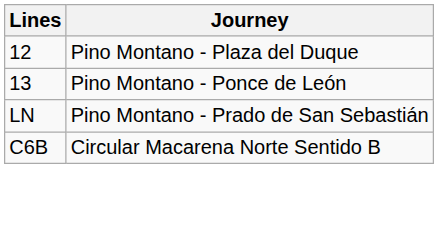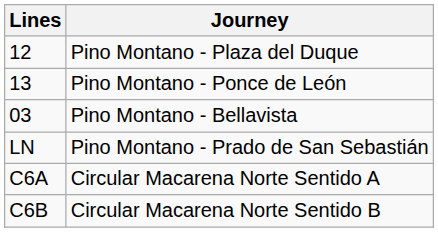 <table class="wikitable">
 <tr>
 <th>Lines</th>
 <th>Journey</th>
 </tr>
 <tr>
 <td>12</td>
 <td>Pino Montano - Plaza del Duque</td>
 </tr>
 <tr>
 <td>13</td>
 <td>Pino Montano - Ponce de León</td>
 </tr>
 <tr>
+<td>03</td>
+<td>Pino Montano - Bellavista</td>
+</tr>
+<tr>
 <td>LN</td>
 <td>Pino Montano - Prado de San Sebastián</td>
+</tr>
+<tr>
+<td>C6A</td>
+<td>Circular Macarena Norte Sentido A</td>
 </tr>
 <tr>
 <td>C6B</td>
 <td>Circular Macarena Norte Sentido B</td>
 </tr>
 </table>
